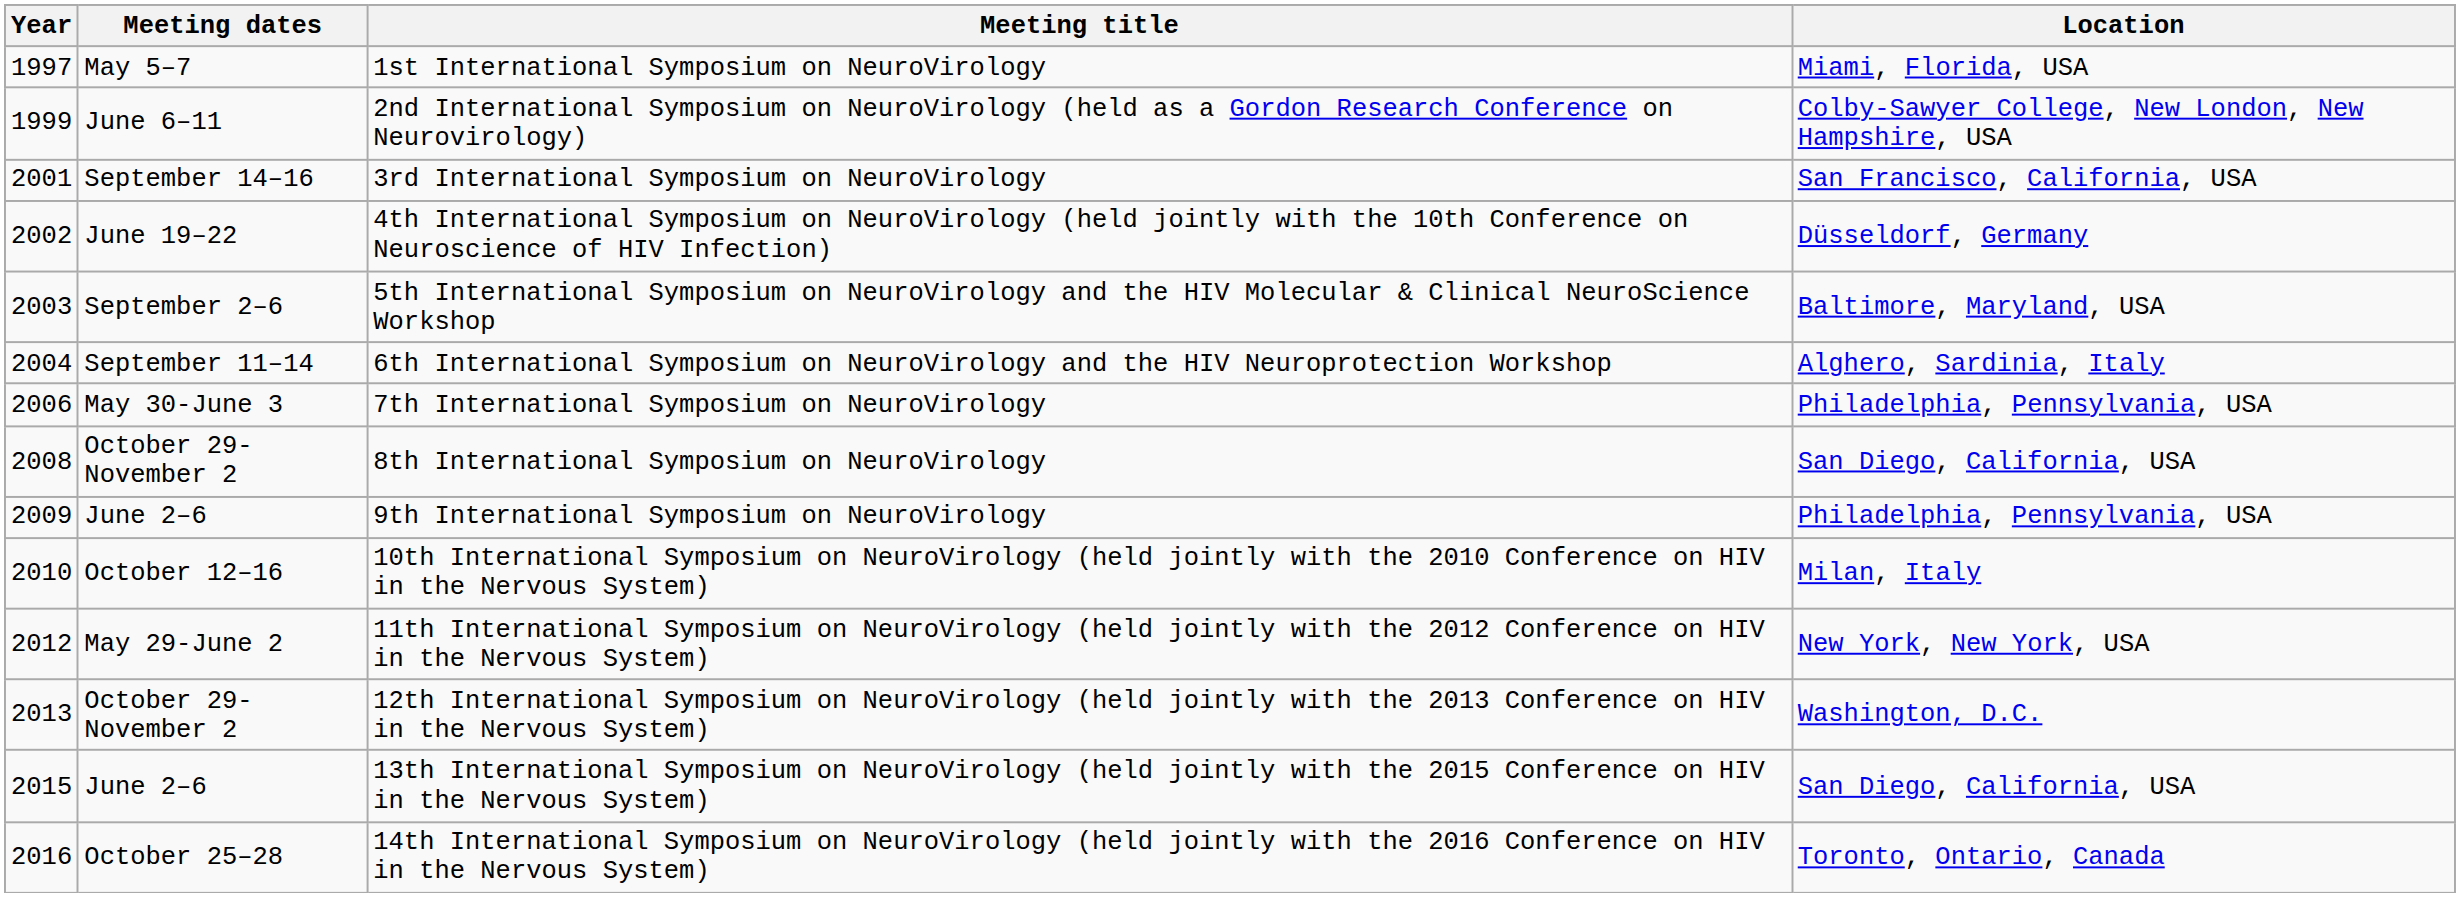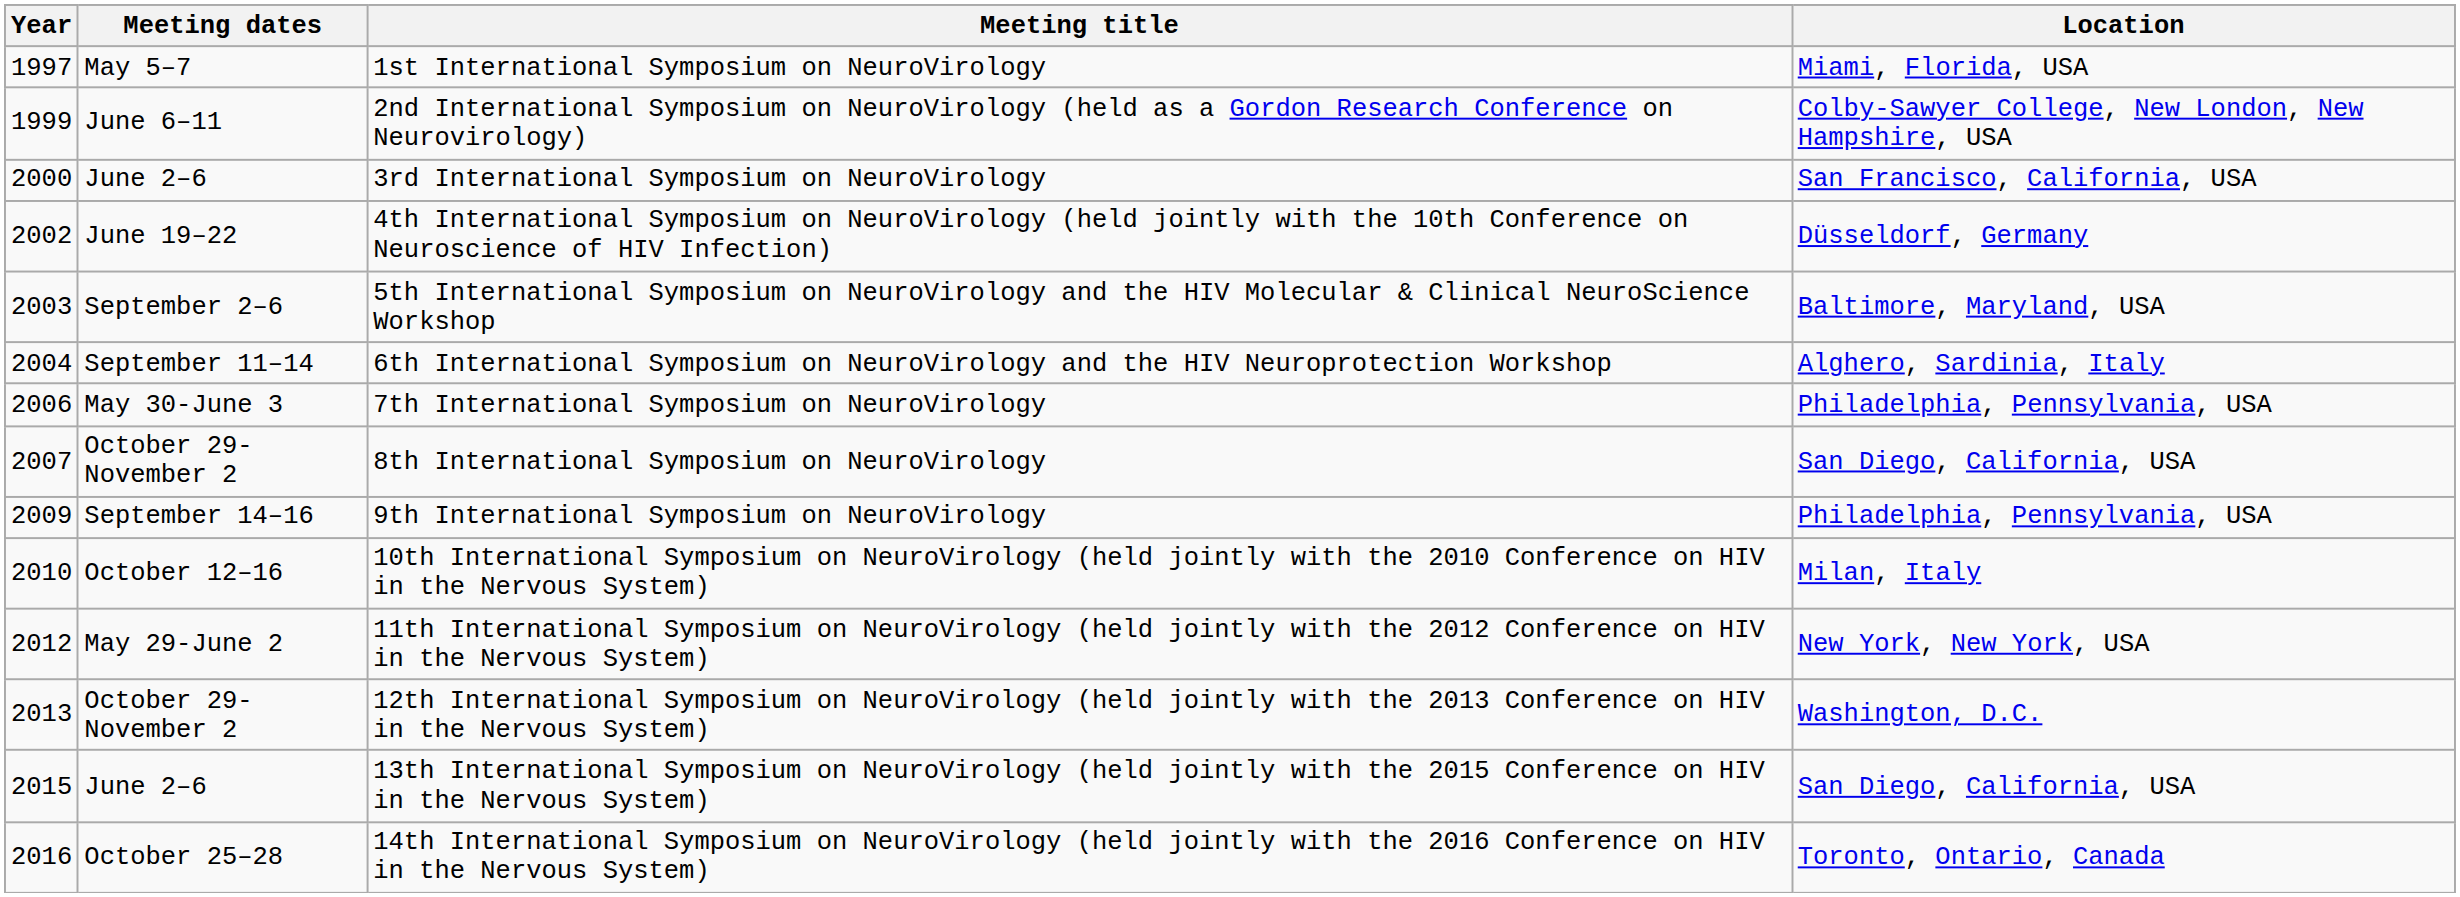 <table class="wikitable">
 <tr>
 <th>Year</th>
 <th>Meeting dates</th>
 <th>Meeting title</th>
 <th>Location</th>
 </tr>
 <tr>
 <td>1997</td>
 <td>May 5–7</td>
 <td>1st International Symposium on NeuroVirology</td>
 <td><a href='#'>Miami</a>, <a href='#'>Florida</a>, USA</td>
 </tr>
 <tr>
 <td>1999</td>
 <td>June 6–11</td>
 <td>2nd International Symposium on NeuroVirology (held as a <a href='#'>Gordon Research Conference</a> on Neurovirology)</td>
 <td><a href='#'>Colby-Sawyer College</a>, <a href='#'>New London</a>, <a href='#'>New Hampshire</a>, USA</td>
 </tr>
 <tr>
-<td>2001</td>
-<td>September 14–16</td>
+<td>2000</td>
+<td>June 2–6</td>
 <td>3rd International Symposium on NeuroVirology</td>
 <td><a href='#'>San Francisco</a>, <a href='#'>California</a>, USA</td>
 </tr>
 <tr>
 <td>2002</td>
 <td>June 19–22</td>
 <td>4th International Symposium on NeuroVirology (held jointly with the 10th Conference on Neuroscience of HIV Infection)</td>
 <td><a href='#'>Düsseldorf</a>, <a href='#'>Germany</a></td>
 </tr>
 <tr>
 <td>2003</td>
 <td>September 2–6</td>
 <td>5th International Symposium on NeuroVirology and the HIV Molecular & Clinical NeuroScience Workshop</td>
 <td><a href='#'>Baltimore</a>, <a href='#'>Maryland</a>, USA</td>
 </tr>
 <tr>
 <td>2004</td>
 <td>September 11–14</td>
 <td>6th International Symposium on NeuroVirology and the HIV Neuroprotection Workshop</td>
 <td><a href='#'>Alghero</a>, <a href='#'>Sardinia</a>, <a href='#'>Italy</a></td>
 </tr>
 <tr>
 <td>2006</td>
 <td>May 30-June 3</td>
 <td>7th International Symposium on NeuroVirology</td>
 <td><a href='#'>Philadelphia</a>, <a href='#'>Pennsylvania</a>, USA</td>
 </tr>
 <tr>
-<td>2008</td>
+<td>2007</td>
 <td>October 29-November 2</td>
 <td>8th International Symposium on NeuroVirology</td>
 <td><a href='#'>San Diego</a>, <a href='#'>California</a>, USA</td>
 </tr>
 <tr>
 <td>2009</td>
-<td>June 2–6</td>
+<td>September 14–16</td>
 <td>9th International Symposium on NeuroVirology</td>
 <td><a href='#'>Philadelphia</a>, <a href='#'>Pennsylvania</a>, USA</td>
 </tr>
 <tr>
 <td>2010</td>
 <td>October 12–16</td>
 <td>10th International Symposium on NeuroVirology (held jointly with the 2010 Conference on HIV in the Nervous System)</td>
 <td><a href='#'>Milan</a>, <a href='#'>Italy</a></td>
 </tr>
 <tr>
 <td>2012</td>
 <td>May 29-June 2</td>
 <td>11th International Symposium on NeuroVirology (held jointly with the 2012 Conference on HIV in the Nervous System)</td>
 <td><a href='#'>New York</a>, <a href='#'>New York</a>, USA</td>
 </tr>
 <tr>
 <td>2013</td>
 <td>October 29-November 2</td>
 <td>12th International Symposium on NeuroVirology (held jointly with the  2013 Conference on HIV in the Nervous System)</td>
 <td><a href='#'>Washington, D.C.</a></td>
 </tr>
 <tr>
 <td>2015</td>
 <td>June 2–6</td>
 <td>13th International Symposium on NeuroVirology (held jointly with the  2015 Conference on HIV in the Nervous System)</td>
 <td><a href='#'>San Diego</a>, <a href='#'>California</a>, USA</td>
 </tr>
 <tr>
 <td>2016</td>
 <td>October 25–28</td>
 <td>14th International Symposium on NeuroVirology (held jointly with the  2016 Conference on HIV in the Nervous System)</td>
 <td><a href='#'>Toronto</a>, <a href='#'>Ontario</a>, <a href='#'>Canada</a></td>
 </tr>
 </table>
